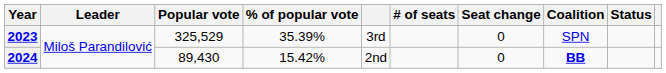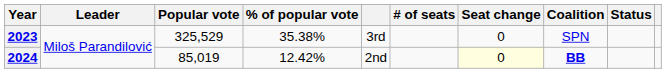 <table class="wikitable" style="text-align:center">
 <tr>
 <th>Year</th>
 <th>Leader</th>
 <th>Popular vote</th>
 <th>% of popular vote</th>
 <th></th>
 <th># of seats</th>
 <th>Seat change</th>
 <th>Coalition</th>
 <th>Status</th>
 <th></th>
 </tr>
 <tr>
 <th><a href='#'>2023</a></th>
 <td rowspan="2"><a href='#'>Miloš Parandilović</a></td>
 <td>325,529</td>
-<td>35.39%</td>
+<td>35.38%</td>
 <td> 3rd</td>
 <td></td>
 <td> 0</td>
 <td><a href='#'>SPN</a></td>
 <td></td>
 <td></td>
 </tr>
 <tr>
 <th><a href='#'>2024</a></th>
-<td>89,430</td>
-<td>15.42%</td>
+<td>85,019</td>
+<td>12.42%</td>
 <td> 2nd</td>
 <td></td>
-<td> 0</td>
+<td style="background: lightyellow;"> 0</td>
 <td><strong><a href='#'>BB</a></strong></td>
 <td></td>
 <td></td>
 </tr>
 </table>
